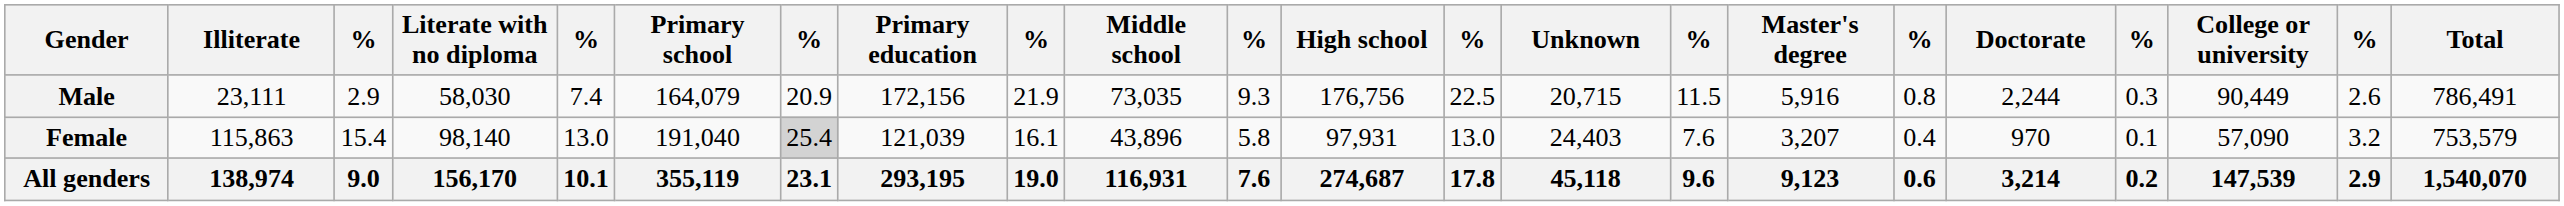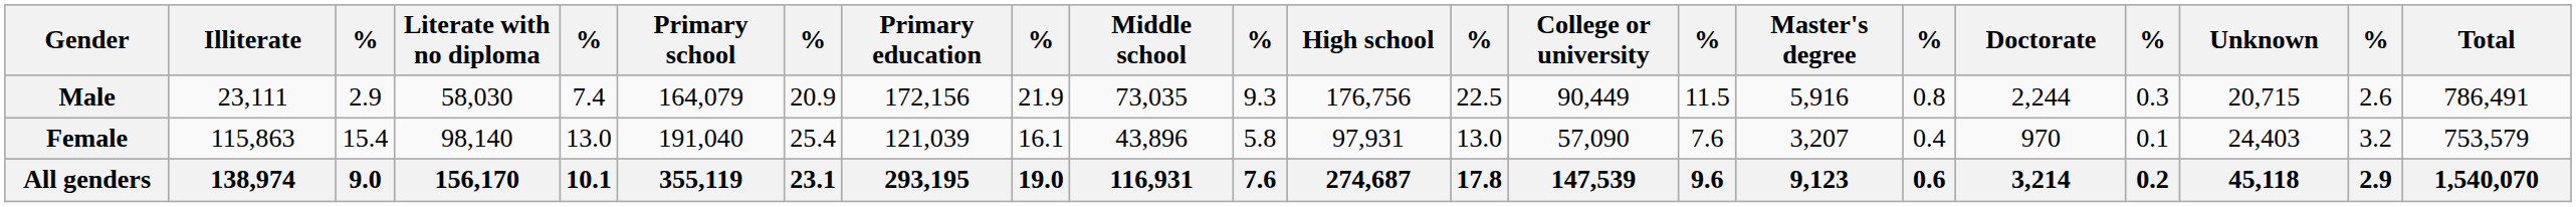 <table class="wikitable">
 <tr>
 <th style="width:80pt;">Gender</th>
 <th style="width:80pt;">Illiterate</th>
 <th style="width:20pt;">%</th>
 <th style="width:80pt;">Literate with no diploma</th>
 <th style="width:20pt;">%</th>
 <th style="width:80pt;">Primary school</th>
 <th style="width:20pt;">%</th>
 <th style="width:80pt;">Primary education</th>
 <th style="width:20pt;">%</th>
 <th style="width:80pt;">Middle school</th>
 <th style="width:20pt;">%</th>
 <th style="width:80pt;">High school</th>
 <th style="width:20pt;">%</th>
-<th style="width:80pt;">Unknown</th>
+<th style="width:80pt;">College or university</th>
 <th style="width:20pt;">%</th>
 <th style="width:80pt;">Master's degree</th>
 <th style="width:20pt;">%</th>
 <th style="width:80pt;">Doctorate</th>
 <th style="width:20pt;">%</th>
-<th style="width:80pt;">College or university</th>
+<th style="width:80pt;">Unknown</th>
 <th style="width:20pt;">%</th>
 <th style="width:80pt;">Total</th>
 </tr>
 <tr>
 <th style="width:80pt;">Male</th>
 <td style="text-align:center;">23,111</td>
 <td style="text-align:center;">2.9</td>
 <td style="text-align:center;">58,030</td>
 <td style="text-align:center;">7.4</td>
 <td style="text-align:center;">164,079</td>
 <td style="text-align:center;">20.9</td>
 <td style="text-align:center;">172,156</td>
 <td style="text-align:center;">21.9</td>
 <td style="text-align:center;">73,035</td>
 <td style="text-align:center;">9.3</td>
 <td style="text-align:center;">176,756</td>
 <td style="text-align:center;">22.5</td>
-<td style="text-align:center;">20,715</td>
+<td style="text-align:center;">90,449</td>
 <td style="text-align:center;">11.5</td>
 <td style="text-align:center;">5,916</td>
 <td style="text-align:center;">0.8</td>
 <td style="text-align:center;">2,244</td>
 <td style="text-align:center;">0.3</td>
-<td style="text-align:center;">90,449</td>
+<td style="text-align:center;">20,715</td>
 <td style="text-align:center;">2.6</td>
 <td style="text-align:center;">786,491</td>
 </tr>
 <tr>
 <th style="width:80pt;">Female</th>
 <td style="text-align:center;">115,863</td>
 <td style="text-align:center;">15.4</td>
 <td style="text-align:center;">98,140</td>
 <td style="text-align:center;">13.0</td>
 <td style="text-align:center;">191,040</td>
-<td style="background: lightgrey; text-align:center;">25.4</td>
+<td style="text-align:center;">25.4</td>
 <td style="text-align:center;">121,039</td>
 <td style="text-align:center;">16.1</td>
 <td style="text-align:center;">43,896</td>
 <td style="text-align:center;">5.8</td>
 <td style="text-align:center;">97,931</td>
 <td style="text-align:center;">13.0</td>
-<td style="text-align:center;">24,403</td>
+<td style="text-align:center;">57,090</td>
 <td style="text-align:center;">7.6</td>
 <td style="text-align:center;">3,207</td>
 <td style="text-align:center;">0.4</td>
 <td style="text-align:center;">970</td>
 <td style="text-align:center;">0.1</td>
-<td style="text-align:center;">57,090</td>
+<td style="text-align:center;">24,403</td>
 <td style="text-align:center;">3.2</td>
 <td style="text-align:center;">753,579</td>
 </tr>
 <tr>
 <th>All genders</th>
 <th>138,974</th>
 <th>9.0</th>
 <th>156,170</th>
 <th>10.1</th>
 <th>355,119</th>
 <th>23.1</th>
 <th>293,195</th>
 <th>19.0</th>
 <th>116,931</th>
 <th>7.6</th>
 <th>274,687</th>
 <th>17.8</th>
-<th>45,118</th>
+<th>147,539</th>
 <th>9.6</th>
 <th>9,123</th>
 <th>0.6</th>
 <th>3,214</th>
 <th>0.2</th>
-<th>147,539</th>
+<th>45,118</th>
 <th>2.9</th>
 <th>1,540,070</th>
 </tr>
 </table>
